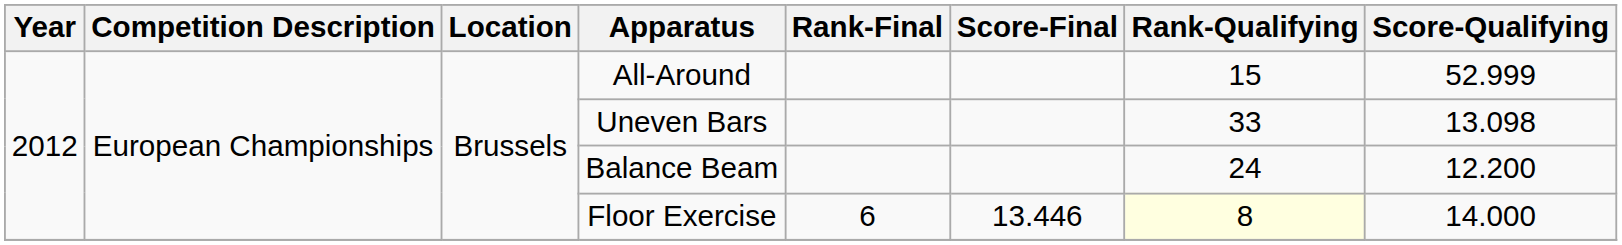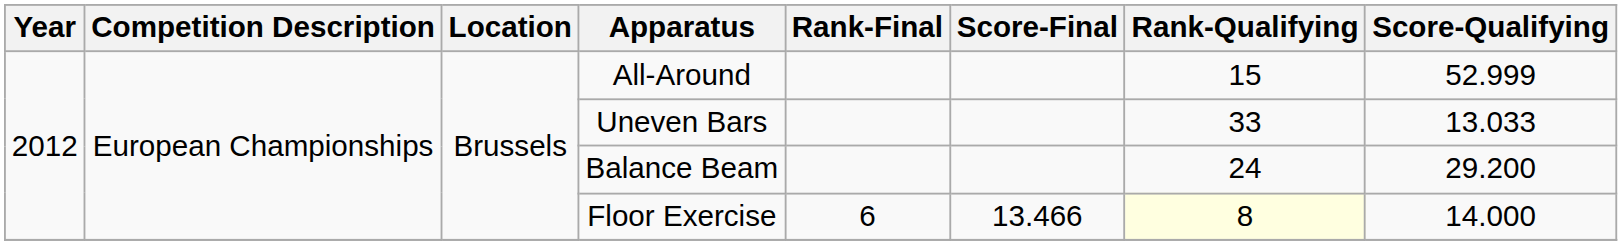 <table class="wikitable" style="text-align:center">
 <tr>
 <th>Year</th>
 <th>Competition Description</th>
 <th>Location</th>
 <th>Apparatus</th>
 <th>Rank-Final</th>
 <th>Score-Final</th>
 <th>Rank-Qualifying</th>
 <th>Score-Qualifying</th>
 </tr>
 <tr>
 <td rowspan=4>2012</td>
 <td rowspan=4>European Championships</td>
 <td rowspan=4>Brussels</td>
 <td>All-Around</td>
 <td></td>
 <td></td>
 <td>15</td>
 <td>52.999</td>
 </tr>
 <tr>
 <td>Uneven Bars</td>
 <td></td>
 <td></td>
 <td>33</td>
-<td>13.098</td>
+<td>13.033</td>
 </tr>
 <tr>
 <td>Balance Beam</td>
 <td></td>
 <td></td>
 <td>24</td>
-<td>12.200</td>
+<td>29.200</td>
 </tr>
 <tr>
 <td>Floor Exercise</td>
 <td>6</td>
-<td>13.446</td>
+<td>13.466</td>
 <td style="background: lightyellow;">8</td>
 <td>14.000</td>
 </tr>
 <tr>
 </tr>
 </table>
